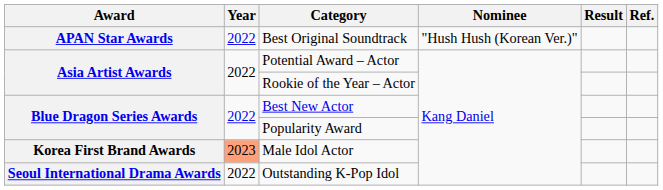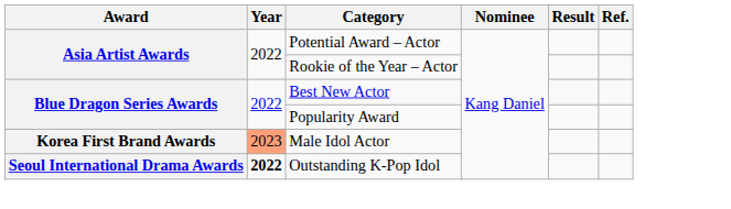 <table class="wikitable plainrowheaders sortable">
 <tr>
 <th>Award</th>
 <th>Year</th>
 <th>Category</th>
 <th>Nominee</th>
 <th>Result</th>
 <th class="unsortable">Ref.</th>
-</tr>
-<tr>
-<th scope="row"><a href='#'>APAN Star Awards</a></th>
-<td><a href='#'>2022</a></td>
-<td>Best Original Soundtrack</td>
-<td>"Hush Hush (Korean Ver.)"</td>
-<td></td>
-<td style="text-align:center;"></td>
 </tr>
 <tr>
 <th scope="row" rowspan="2"><a href='#'>Asia Artist Awards</a></th>
 <td rowspan="2">2022</td>
 <td>Potential Award – Actor</td>
 <td rowspan="6"><a href='#'>Kang Daniel</a></td>
 <td></td>
 <td style="text-align:center;"></td>
 </tr>
 <tr>
 <td>Rookie of the Year – Actor</td>
 <td></td>
 <td style="text-align:center;"></td>
 </tr>
 <tr>
 <th scope="row" rowspan="2"><a href='#'>Blue Dragon Series Awards</a></th>
 <td rowspan="2"><a href='#'>2022</a></td>
 <td><a href='#'>Best New Actor</a></td>
 <td></td>
 <td style="text-align:center;"></td>
 </tr>
 <tr>
 <td>Popularity Award</td>
 <td></td>
 <td style="text-align:center;"></td>
 </tr>
 <tr>
 <th scope="row">Korea First Brand Awards</th>
 <td style="background: lightsalmon;">2023</td>
 <td>Male Idol Actor</td>
 <td></td>
 <td style="text-align:center;"></td>
 </tr>
 <tr>
 <th scope="row"><a href='#'>Seoul International Drama Awards</a></th>
-<td>2022</td>
+<td><strong>2022</strong></td>
 <td>Outstanding K-Pop Idol</td>
 <td></td>
 <td style="text-align:center;"></td>
 </tr>
 </table>
